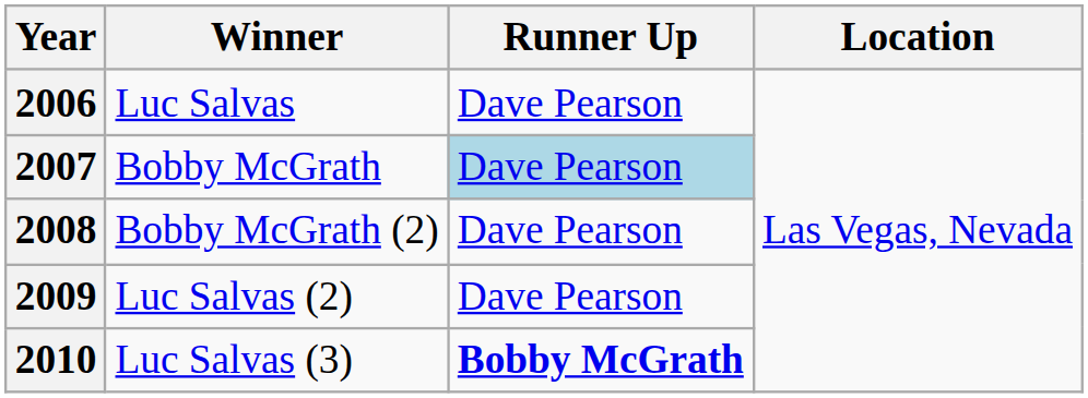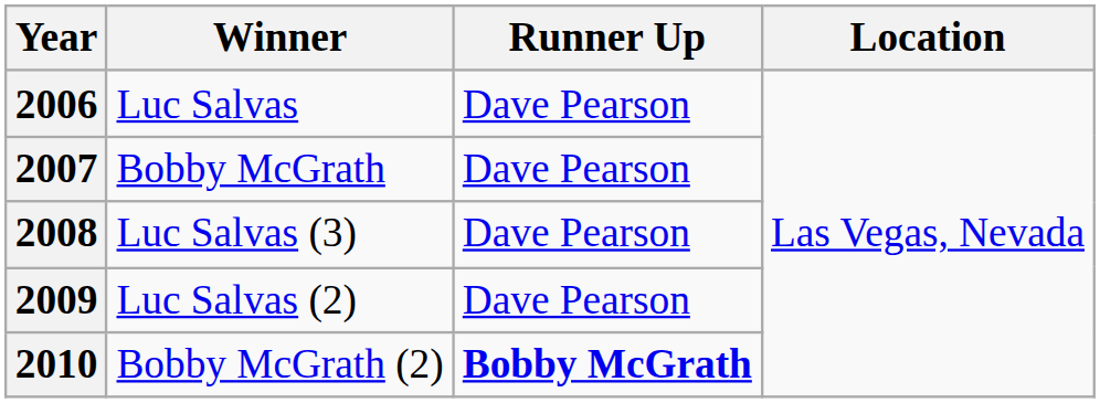 <table class="wikitable">
 <tr>
 <th>Year</th>
 <th>Winner</th>
 <th>Runner Up</th>
 <th>Location</th>
 </tr>
 <tr>
 <th>2006</th>
 <td> <a href='#'>Luc Salvas</a></td>
 <td> <a href='#'>Dave Pearson</a></td>
 <td rowspan=5><a href='#'>Las Vegas, Nevada</a></td>
 </tr>
 <tr>
 <th>2007</th>
 <td> <a href='#'>Bobby McGrath</a></td>
-<td style="background: lightblue;"> <a href='#'>Dave Pearson</a></td>
+<td> <a href='#'>Dave Pearson</a></td>
 </tr>
 <tr>
 <th>2008</th>
-<td> <a href='#'>Bobby McGrath</a> (2)</td>
+<td> <a href='#'>Luc Salvas</a> (3)</td>
 <td> <a href='#'>Dave Pearson</a></td>
 </tr>
 <tr>
 <th>2009</th>
 <td> <a href='#'>Luc Salvas</a> (2)</td>
 <td> <a href='#'>Dave Pearson</a></td>
 </tr>
 <tr>
 <th>2010</th>
-<td> <a href='#'>Luc Salvas</a> (3)</td>
+<td> <a href='#'>Bobby McGrath</a> (2)</td>
 <td><strong> <a href='#'>Bobby McGrath</a></strong></td>
 </tr>
 </table>
